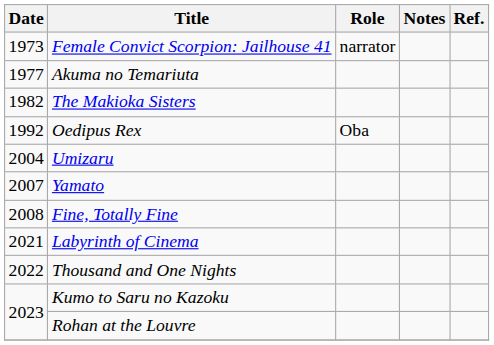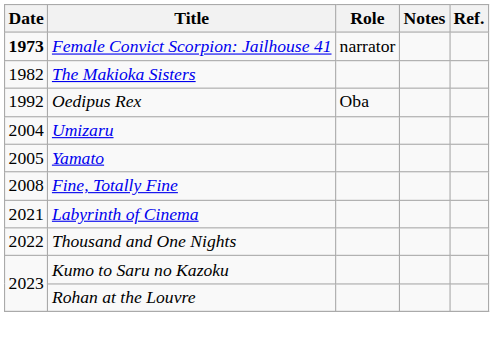 <table class="wikitable">
 <tr>
 <th>Date</th>
 <th>Title</th>
 <th>Role</th>
 <th>Notes</th>
 <th>Ref.</th>
 </tr>
 <tr>
-<td>1973</td>
+<td><strong>1973</strong></td>
 <td><em><a href='#'>Female Convict Scorpion: Jailhouse 41</a></em></td>
 <td>narrator</td>
-<td></td>
-<td></td>
-</tr>
-<tr>
-<td>1977</td>
-<td><em>Akuma no Temariuta</em></td>
-<td></td>
 <td></td>
 <td></td>
 </tr>
 <tr>
 <td>1982</td>
 <td><em><a href='#'>The Makioka Sisters</a></em></td>
 <td></td>
 <td></td>
 <td></td>
 </tr>
 <tr>
 <td>1992</td>
 <td><em>Oedipus Rex</em></td>
 <td>Oba</td>
 <td></td>
 <td></td>
 </tr>
 <tr>
 <td>2004</td>
 <td><em><a href='#'>Umizaru</a></em></td>
 <td></td>
 <td></td>
 <td></td>
 </tr>
 <tr>
-<td>2007</td>
+<td>2005</td>
 <td><em><a href='#'>Yamato</a></em></td>
 <td></td>
 <td></td>
 <td></td>
 </tr>
 <tr>
 <td>2008</td>
 <td><em><a href='#'>Fine, Totally Fine</a></em></td>
 <td></td>
 <td></td>
 <td></td>
 </tr>
 <tr>
 <td>2021</td>
 <td><em><a href='#'>Labyrinth of Cinema</a></em></td>
 <td></td>
 <td></td>
 <td></td>
 </tr>
 <tr>
 <td>2022</td>
 <td><em>Thousand and One Nights</em></td>
 <td></td>
 <td></td>
 <td></td>
 </tr>
 <tr>
 <td rowspan=2>2023</td>
 <td><em>Kumo to Saru no Kazoku</em></td>
 <td></td>
 <td></td>
 <td></td>
 </tr>
 <tr>
 <td><em>Rohan at the Louvre</em></td>
 <td></td>
 <td></td>
 <td></td>
 </tr>
 <tr>
 </tr>
 </table>
